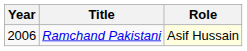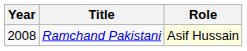 <table class="wikitable">
 <tr>
 <th>Year</th>
 <th>Title</th>
 <th>Role</th>
 </tr>
 <tr>
-<td>2006</td>
+<td>2008</td>
 <td><em><a href='#'>Ramchand Pakistani</a></em></td>
 <td style="background: lightyellow;">Asif Hussain</td>
 </tr>
 </table>
